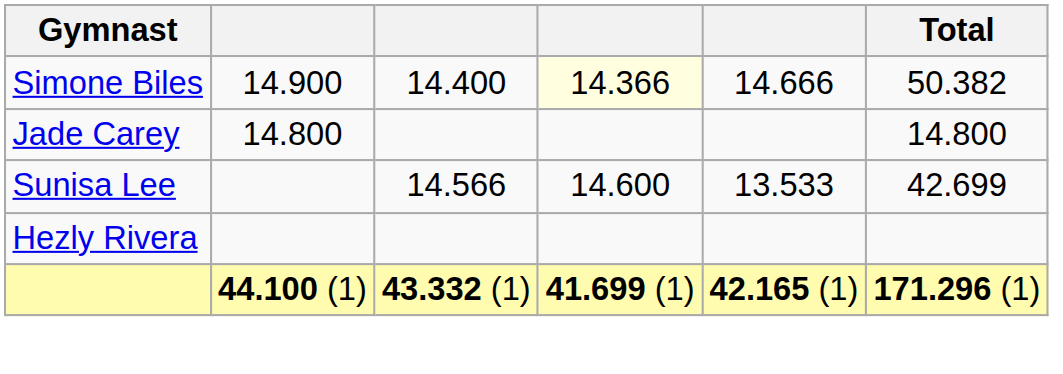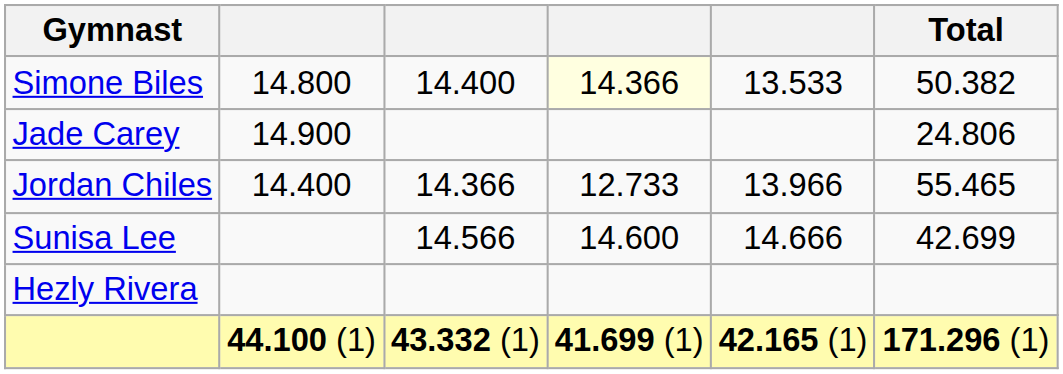 <table class="wikitable sortable" style="text-align:center; font-size:100%">
 <tr>
 <th scope="col">Gymnast</th>
 <th scope="col"></th>
 <th scope="col"></th>
 <th scope="col"></th>
 <th scope="col"></th>
 <th scope="col">Total</th>
 </tr>
 <tr>
 <td align=left><a href='#'>Simone Biles</a></td>
-<td>14.900</td>
+<td>14.800</td>
 <td>14.400</td>
 <td style="background: lightyellow;">14.366</td>
-<td>14.666</td>
+<td>13.533</td>
 <td>50.382</td>
 </tr>
 <tr>
 <td align=left><a href='#'>Jade Carey</a></td>
-<td>14.800</td>
+<td>14.900</td>
 <td></td>
 <td></td>
 <td></td>
-<td>14.800</td>
+<td>24.806</td>
+</tr>
+<tr>
+<td align=left><a href='#'>Jordan Chiles</a></td>
+<td>14.400</td>
+<td>14.366</td>
+<td>12.733</td>
+<td>13.966</td>
+<td>55.465</td>
 </tr>
 <tr>
 <td align=left><a href='#'>Sunisa Lee</a></td>
 <td></td>
 <td>14.566</td>
 <td>14.600</td>
-<td>13.533</td>
+<td>14.666</td>
 <td>42.699</td>
 </tr>
 <tr>
 <td align=left><a href='#'>Hezly Rivera</a></td>
 <td></td>
 <td></td>
 <td></td>
 <td></td>
 <td></td>
 </tr>
 <tr style="background:#fffcaf;">
 <td align=left></td>
 <td><strong>44.100</strong> (1)</td>
 <td><strong>43.332</strong> (1)</td>
 <td><strong>41.699</strong> (1)</td>
 <td><strong>42.165</strong> (1)</td>
 <td><strong>171.296</strong> (1)</td>
 </tr>
 </table>
